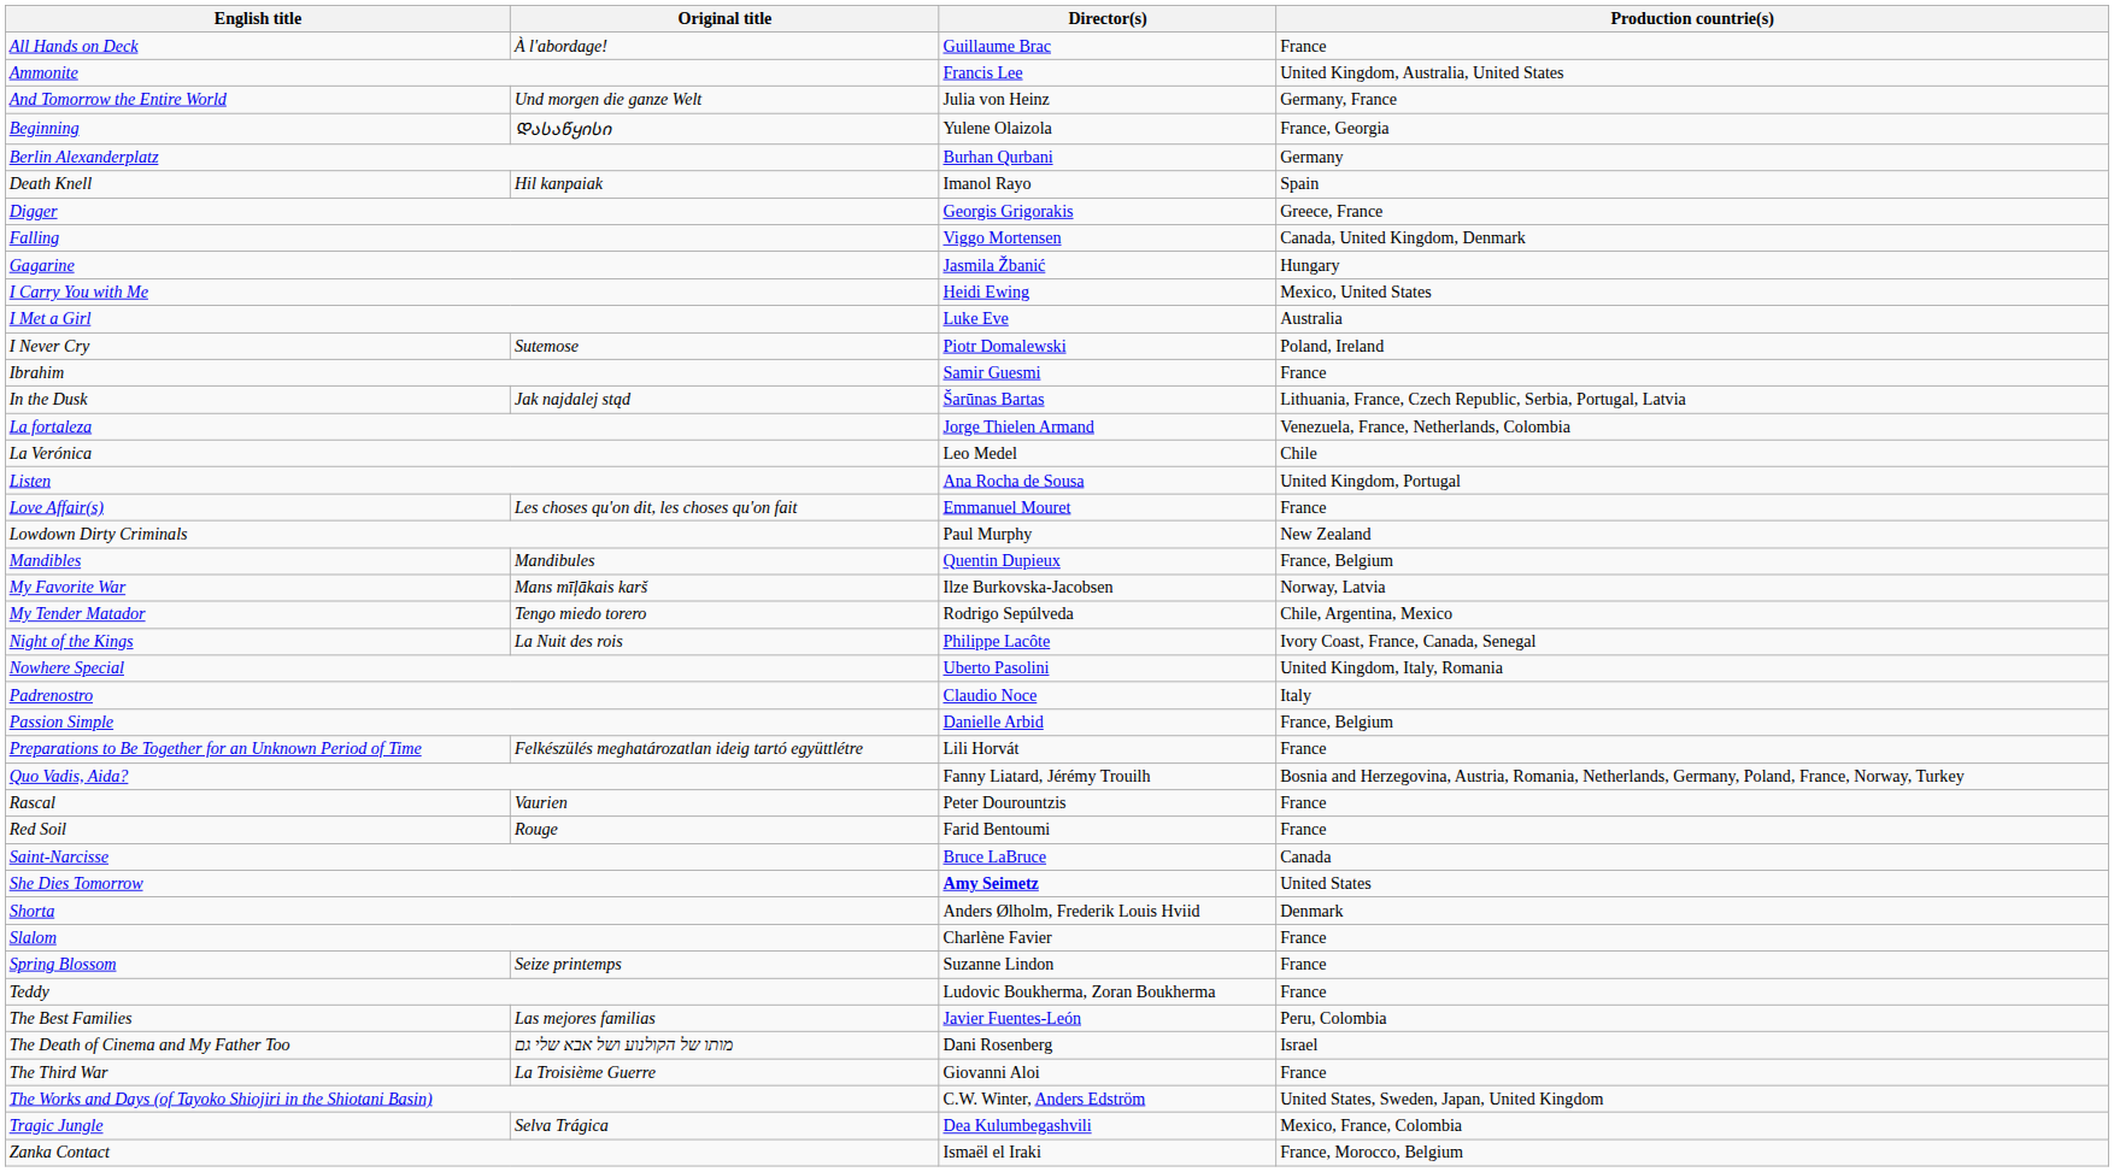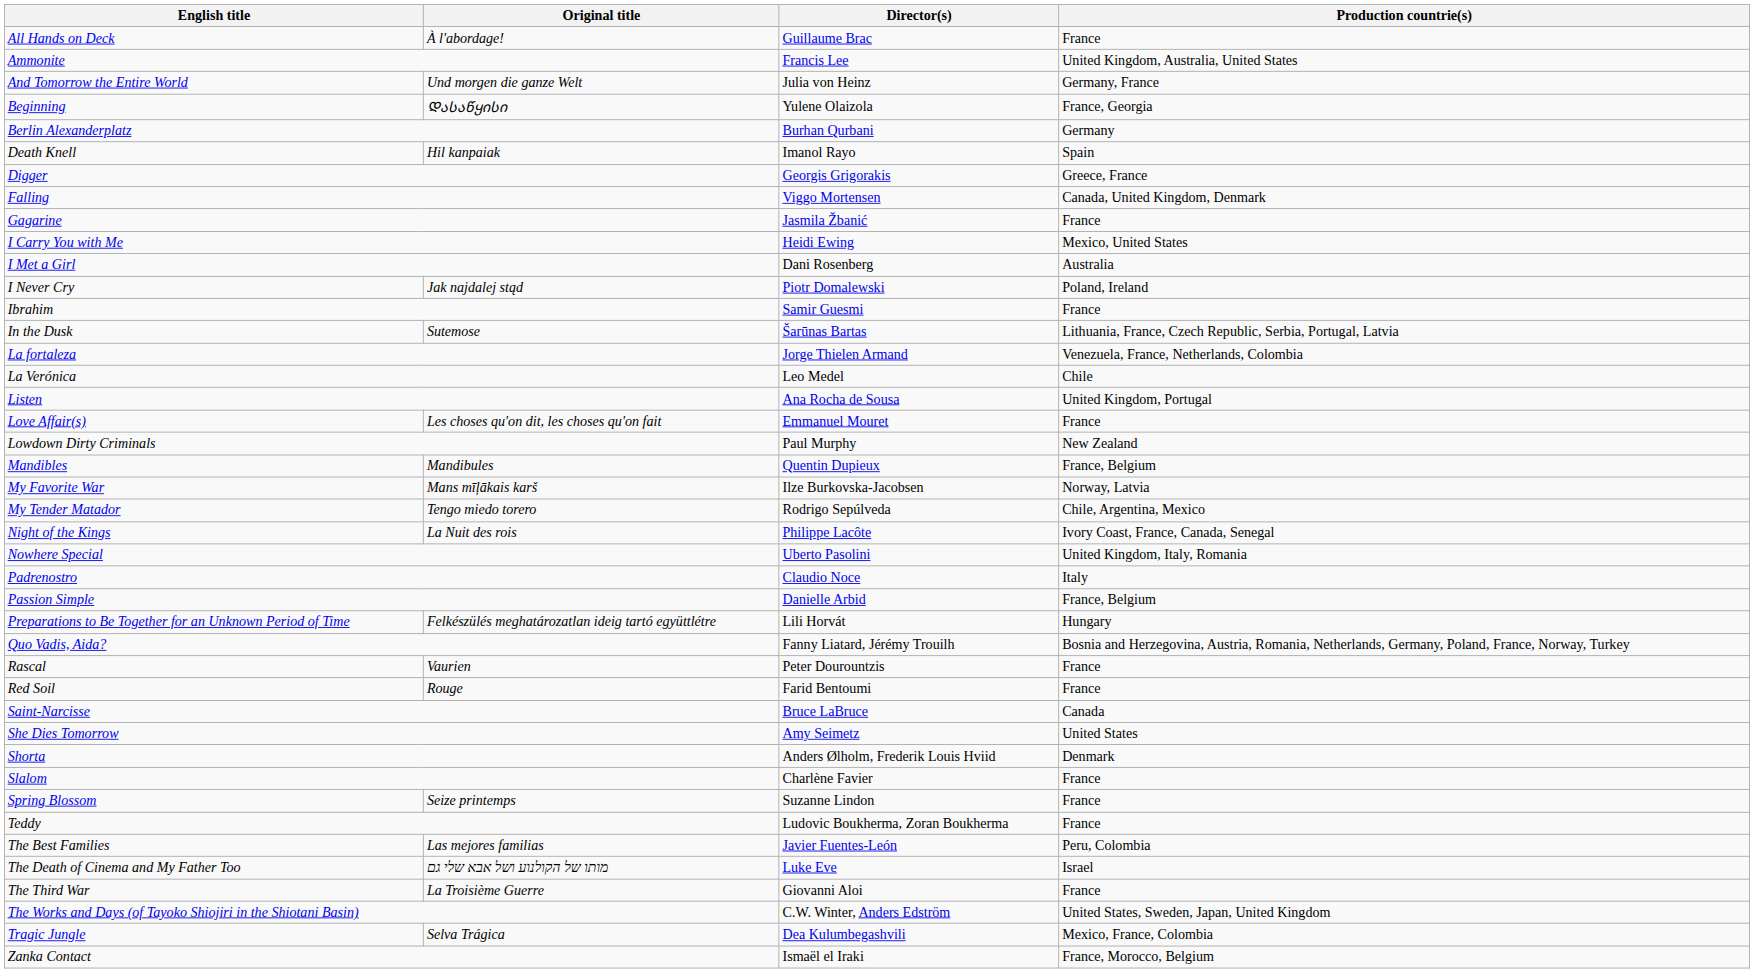 <table class="sortable wikitable" style="width:100%; margin-bottom:4px" cellpadding="5">
 <tr>
 <th scope="col">English title</th>
 <th scope="col">Original title</th>
 <th scope="col">Director(s)</th>
 <th scope="col">Production countrie(s)</th>
 </tr>
 <tr>
 <td><em><a href='#'>All Hands on Deck</a></em></td>
 <td><em>À l'abordage!</em></td>
 <td><a href='#'>Guillaume Brac</a></td>
 <td>France</td>
 </tr>
 <tr>
 <td colspan="2"><em><a href='#'>Ammonite</a></em></td>
 <td><a href='#'>Francis Lee</a></td>
 <td>United Kingdom, Australia, United States</td>
 </tr>
 <tr>
 <td><em><a href='#'>And Tomorrow the Entire World</a></em></td>
 <td><em>Und morgen die ganze Welt</em></td>
 <td>Julia von Heinz</td>
 <td>Germany, France</td>
 </tr>
 <tr>
 <td><em><a href='#'>Beginning</a></em></td>
 <td><em>Დასაწყისი</em></td>
 <td>Yulene Olaizola</td>
 <td>France, Georgia</td>
 </tr>
 <tr>
 <td colspan="2"><em><a href='#'>Berlin Alexanderplatz</a></em></td>
 <td><a href='#'>Burhan Qurbani</a></td>
 <td>Germany</td>
 </tr>
 <tr>
 <td><em>Death Knell</em></td>
 <td><em>Hil kanpaiak</em></td>
 <td>Imanol Rayo</td>
 <td>Spain</td>
 </tr>
 <tr>
 <td colspan="2"><em><a href='#'>Digger</a></em></td>
 <td><a href='#'>Georgis Grigorakis</a></td>
 <td>Greece, France</td>
 </tr>
 <tr>
 <td colspan="2"><em><a href='#'>Falling</a></em></td>
 <td><a href='#'>Viggo Mortensen</a></td>
 <td>Canada, United Kingdom, Denmark</td>
 </tr>
 <tr>
 <td colspan="2"><em><a href='#'>Gagarine</a></em></td>
 <td><a href='#'>Jasmila Žbanić</a></td>
-<td>Hungary</td>
+<td>France</td>
 </tr>
 <tr>
 <td colspan="2"><em><a href='#'>I Carry You with Me</a></em></td>
 <td><a href='#'>Heidi Ewing</a></td>
 <td>Mexico, United States</td>
 </tr>
 <tr>
 <td colspan="2"><em><a href='#'>I Met a Girl</a></em></td>
-<td><a href='#'>Luke Eve</a></td>
+<td>Dani Rosenberg</td>
 <td>Australia</td>
 </tr>
 <tr>
 <td><em>I Never Cry</em></td>
-<td><em>Sutemose</em></td>
+<td><em>Jak najdalej stąd</em></td>
 <td><a href='#'>Piotr Domalewski</a></td>
 <td>Poland, Ireland</td>
 </tr>
 <tr>
 <td colspan="2"><em>Ibrahim</em></td>
 <td><a href='#'>Samir Guesmi</a></td>
 <td>France</td>
 </tr>
 <tr>
 <td><em>In the Dusk</em></td>
-<td><em>Jak najdalej stąd</em></td>
+<td><em>Sutemose</em></td>
 <td><a href='#'>Šarūnas Bartas</a></td>
 <td>Lithuania, France, Czech Republic, Serbia, Portugal, Latvia</td>
 </tr>
 <tr>
 <td colspan="2"><em><a href='#'>La fortaleza</a></em></td>
 <td><a href='#'>Jorge Thielen Armand</a></td>
 <td>Venezuela, France, Netherlands, Colombia</td>
 </tr>
 <tr>
 <td colspan="2"><em>La Verónica</em></td>
 <td>Leo Medel</td>
 <td>Chile</td>
 </tr>
 <tr>
 <td colspan="2"><em><a href='#'>Listen</a></em></td>
 <td><a href='#'>Ana Rocha de Sousa</a></td>
 <td>United Kingdom, Portugal</td>
 </tr>
 <tr>
 <td><em><a href='#'>Love Affair(s)</a></em></td>
 <td><em>Les choses qu'on dit, les choses qu'on fait</em></td>
 <td><a href='#'>Emmanuel Mouret</a></td>
 <td>France</td>
 </tr>
 <tr>
 <td colspan="2"><em>Lowdown Dirty Criminals</em></td>
 <td>Paul Murphy</td>
 <td>New Zealand</td>
 </tr>
 <tr>
 <td><em><a href='#'>Mandibles</a></em></td>
 <td><em>Mandibules</em></td>
 <td><a href='#'>Quentin Dupieux</a></td>
 <td>France, Belgium</td>
 </tr>
 <tr>
 <td><em><a href='#'>My Favorite War</a></em></td>
 <td><em>Mans mīļākais karš</em></td>
 <td>Ilze Burkovska-Jacobsen</td>
 <td>Norway, Latvia</td>
 </tr>
 <tr>
 <td><em><a href='#'>My Tender Matador</a></em></td>
 <td><em>Tengo miedo torero</em></td>
 <td>Rodrigo Sepúlveda</td>
 <td>Chile, Argentina, Mexico</td>
 </tr>
 <tr>
 <td><em><a href='#'>Night of the Kings</a></em></td>
 <td><em>La Nuit des rois</em></td>
 <td><a href='#'>Philippe Lacôte</a></td>
 <td>Ivory Coast, France, Canada, Senegal</td>
 </tr>
 <tr>
 <td colspan="2"><em><a href='#'>Nowhere Special</a></em></td>
 <td><a href='#'>Uberto Pasolini</a></td>
 <td>United Kingdom, Italy, Romania</td>
 </tr>
 <tr>
 <td colspan="2"><em><a href='#'>Padrenostro</a></em></td>
 <td><a href='#'>Claudio Noce</a></td>
 <td>Italy</td>
 </tr>
 <tr>
 <td colspan="2"><em><a href='#'>Passion Simple</a></em></td>
 <td><a href='#'>Danielle Arbid</a></td>
 <td>France, Belgium</td>
 </tr>
 <tr>
 <td><em><a href='#'>Preparations to Be Together for an Unknown Period of Time</a></em></td>
 <td><em>Felkészülés meghatározatlan ideig tartó együttlétre</em></td>
 <td>Lili Horvát</td>
-<td>France</td>
+<td>Hungary</td>
 </tr>
 <tr>
 <td colspan="2"><em><a href='#'>Quo Vadis, Aida?</a></em></td>
 <td>Fanny Liatard, Jérémy Trouilh</td>
 <td>Bosnia and Herzegovina, Austria, Romania, Netherlands, Germany, Poland, France, Norway, Turkey</td>
 </tr>
 <tr>
 <td><em>Rascal</em></td>
 <td><em>Vaurien</em></td>
 <td>Peter Dourountzis</td>
 <td>France</td>
 </tr>
 <tr>
 <td><em>Red Soil</em></td>
 <td><em>Rouge</em></td>
 <td>Farid Bentoumi</td>
 <td>France</td>
 </tr>
 <tr>
 <td colspan="2"><em><a href='#'>Saint-Narcisse</a></em></td>
 <td><a href='#'>Bruce LaBruce</a></td>
 <td>Canada</td>
 </tr>
 <tr>
 <td colspan="2"><em><a href='#'>She Dies Tomorrow</a></em></td>
-<td><strong><a href='#'>Amy Seimetz</a></strong></td>
+<td><a href='#'>Amy Seimetz</a></td>
 <td>United States</td>
 </tr>
 <tr>
 <td colspan="2"><em><a href='#'>Shorta</a></em></td>
 <td>Anders Ølholm, Frederik Louis Hviid</td>
 <td>Denmark</td>
 </tr>
 <tr>
 <td colspan="2"><em><a href='#'>Slalom</a></em></td>
 <td>Charlène Favier</td>
 <td>France</td>
 </tr>
 <tr>
 <td><em><a href='#'>Spring Blossom</a></em></td>
 <td><em>Seize printemps</em></td>
 <td>Suzanne Lindon</td>
 <td>France</td>
 </tr>
 <tr>
 <td colspan="2"><em>Teddy</em></td>
 <td>Ludovic Boukherma, Zoran Boukherma</td>
 <td>France</td>
 </tr>
 <tr>
 <td><em>The Best Families</em></td>
 <td><em>Las mejores familias</em></td>
 <td><a href='#'>Javier Fuentes-León</a></td>
 <td>Peru, Colombia</td>
 </tr>
 <tr>
 <td><em>The Death of Cinema and My Father Too</em></td>
 <td><em>מותו של הקולנוע ושל אבא שלי גם</em></td>
-<td>Dani Rosenberg</td>
+<td><a href='#'>Luke Eve</a></td>
 <td>Israel</td>
 </tr>
 <tr>
 <td><em>The Third War</em></td>
 <td><em>La Troisième Guerre</em></td>
 <td>Giovanni Aloi</td>
 <td>France</td>
 </tr>
 <tr>
 <td colspan="2"><em><a href='#'>The Works and Days (of Tayoko Shiojiri in the Shiotani Basin)</a></em></td>
 <td>C.W. Winter, <a href='#'>Anders Edström</a></td>
 <td>United States, Sweden, Japan, United Kingdom</td>
 </tr>
 <tr>
 <td><em><a href='#'>Tragic Jungle</a></em></td>
 <td><em>Selva Trágica</em></td>
 <td><a href='#'>Dea Kulumbegashvili</a></td>
 <td>Mexico, France, Colombia</td>
 </tr>
 <tr>
 <td colspan="2"><em>Zanka Contact</em></td>
 <td>Ismaël el Iraki</td>
 <td>France, Morocco, Belgium</td>
 </tr>
 </table>
